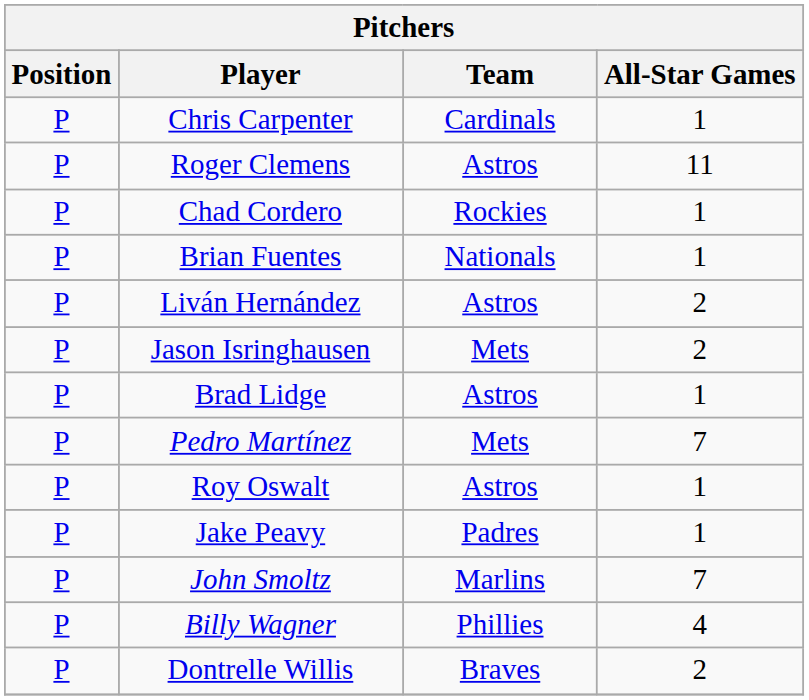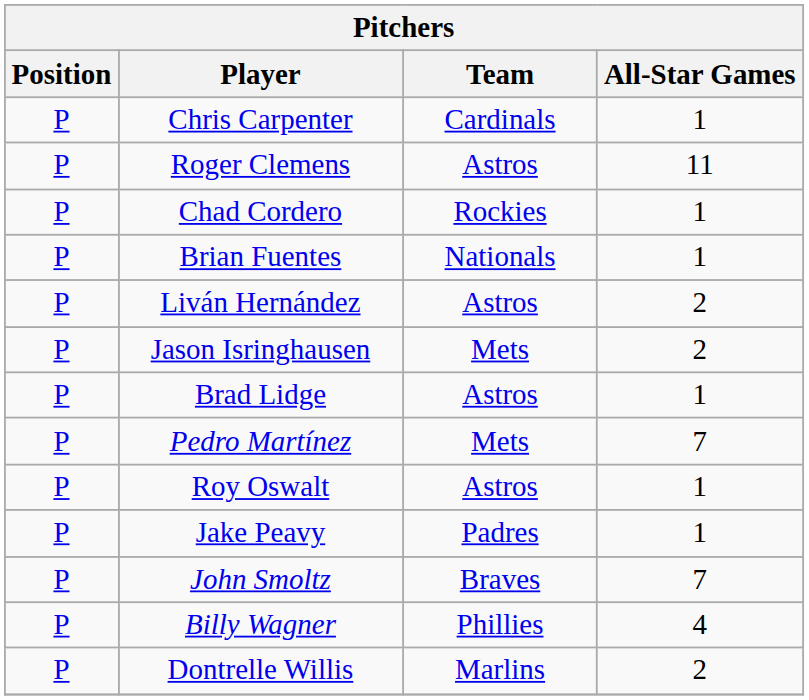 <table class="wikitable" style="font-size: 100%; text-align:right;">
 <tr>
 <th colspan="4">Pitchers</th>
 </tr>
 <tr>
 <th>Position</th>
 <th width="150">Player</th>
 <th width="100">Team</th>
 <th>All-Star Games</th>
 </tr>
 <tr>
 <td align="center"><a href='#'>P</a></td>
 <td align="center"><a href='#'>Chris Carpenter</a></td>
 <td align="center"><a href='#'>Cardinals</a></td>
 <td align="center">1</td>
 </tr>
 <tr>
 <td align="center"><a href='#'>P</a></td>
 <td align="center"><a href='#'>Roger Clemens</a></td>
 <td align="center"><a href='#'>Astros</a></td>
 <td align="center">11</td>
 </tr>
 <tr>
 <td align="center"><a href='#'>P</a></td>
 <td align="center"><a href='#'>Chad Cordero</a></td>
 <td align="center"><a href='#'>Rockies</a></td>
 <td align="center">1</td>
 </tr>
 <tr>
 <td align="center"><a href='#'>P</a></td>
 <td align="center"><a href='#'>Brian Fuentes</a></td>
 <td align="center"><a href='#'>Nationals</a></td>
 <td align="center">1</td>
 </tr>
 <tr>
 <td align="center"><a href='#'>P</a></td>
 <td align="center"><a href='#'>Liván Hernández</a></td>
 <td align="center"><a href='#'>Astros</a></td>
 <td align="center">2</td>
 </tr>
 <tr>
 <td align="center"><a href='#'>P</a></td>
 <td align="center"><a href='#'>Jason Isringhausen</a></td>
 <td align="center"><a href='#'>Mets</a></td>
 <td align="center">2</td>
 </tr>
 <tr>
 <td align="center"><a href='#'>P</a></td>
 <td align="center"><a href='#'>Brad Lidge</a></td>
 <td align="center"><a href='#'>Astros</a></td>
 <td align="center">1</td>
 </tr>
 <tr>
 <td align="center"><a href='#'>P</a></td>
 <td align="center"><em><a href='#'>Pedro Martínez</a></em></td>
 <td align="center"><a href='#'>Mets</a></td>
 <td align="center">7</td>
 </tr>
 <tr>
 <td align="center"><a href='#'>P</a></td>
 <td align="center"><a href='#'>Roy Oswalt</a></td>
 <td align="center"><a href='#'>Astros</a></td>
 <td align="center">1</td>
 </tr>
 <tr>
 <td align="center"><a href='#'>P</a></td>
 <td align="center"><a href='#'>Jake Peavy</a></td>
 <td align="center"><a href='#'>Padres</a></td>
 <td align="center">1</td>
 </tr>
 <tr>
 <td align="center"><a href='#'>P</a></td>
 <td align="center"><em><a href='#'>John Smoltz</a></em></td>
-<td align="center"><a href='#'>Marlins</a></td>
+<td align="center"><a href='#'>Braves</a></td>
 <td align="center">7</td>
 </tr>
 <tr>
 <td align="center"><a href='#'>P</a></td>
 <td align="center"><em><a href='#'>Billy Wagner</a></em></td>
 <td align="center"><a href='#'>Phillies</a></td>
 <td align="center">4</td>
 </tr>
 <tr>
 <td align="center"><a href='#'>P</a></td>
 <td align="center"><a href='#'>Dontrelle Willis</a></td>
-<td align="center"><a href='#'>Braves</a></td>
+<td align="center"><a href='#'>Marlins</a></td>
 <td align="center">2</td>
 </tr>
 <tr>
 </tr>
 </table>
